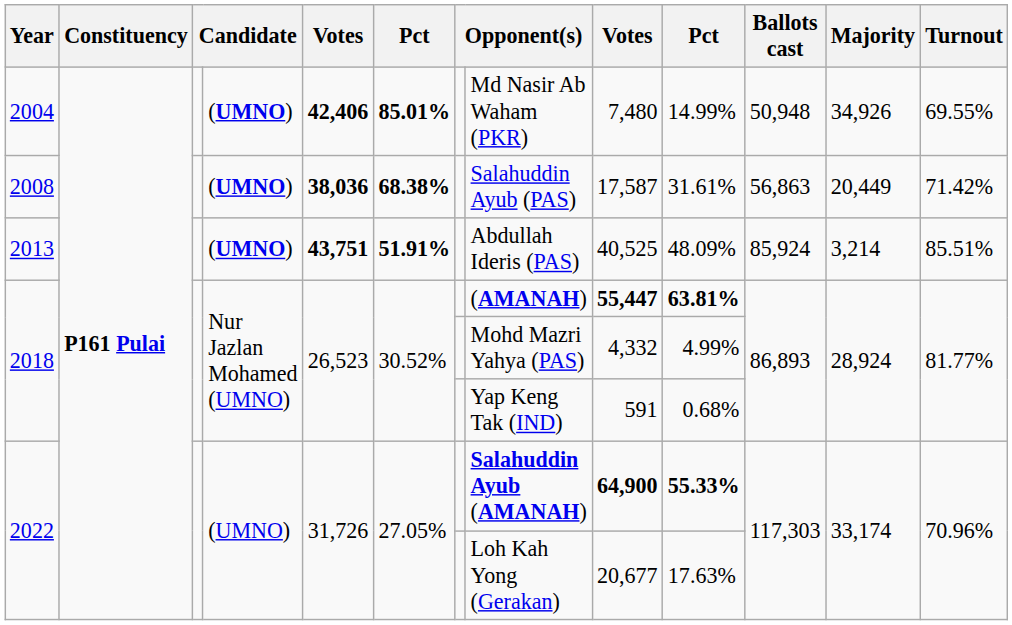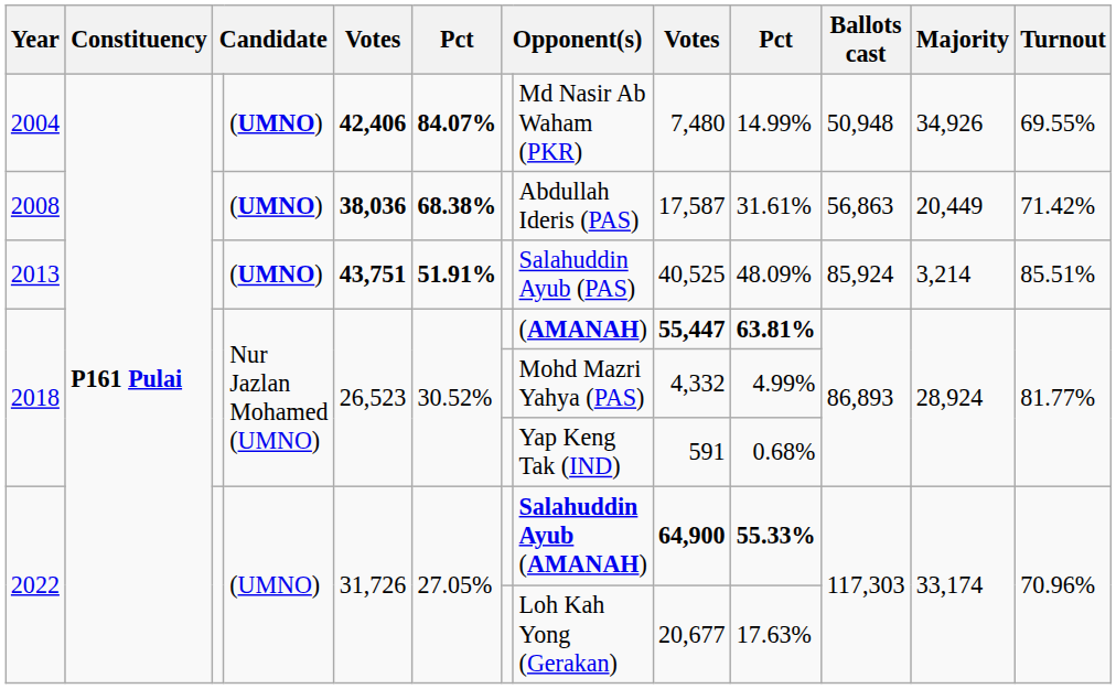 <table class="wikitable" style="margin:0.5em ; font-size:95%">
 <tr>
 <th>Year</th>
 <th>Constituency</th>
 <th colspan=2>Candidate</th>
 <th>Votes</th>
 <th>Pct</th>
 <th colspan=2>Opponent(s)</th>
 <th>Votes</th>
 <th>Pct</th>
 <th>Ballots cast</th>
 <th>Majority</th>
 <th>Turnout</th>
 </tr>
 <tr>
 <td><a href='#'>2004</a></td>
 <td rowspan=8><strong>P161 <a href='#'>Pulai</a></strong></td>
 <td></td>
 <td> (<a href='#'><strong>UMNO</strong></a>)</td>
 <td align="right"><strong>42,406</strong></td>
-<td><strong>85.01%</strong></td>
+<td><strong>84.07%</strong></td>
 <td></td>
 <td>Md Nasir Ab Waham (<a href='#'>PKR</a>)</td>
 <td align="right">7,480</td>
 <td>14.99%</td>
 <td>50,948</td>
 <td>34,926</td>
 <td>69.55%</td>
 </tr>
 <tr>
 <td><a href='#'>2008</a></td>
 <td></td>
 <td> (<a href='#'><strong>UMNO</strong></a>)</td>
 <td align="right"><strong>38,036</strong></td>
 <td><strong>68.38%</strong></td>
 <td></td>
-<td><a href='#'>Salahuddin Ayub</a> (<a href='#'>PAS</a>)</td>
+<td>Abdullah Ideris (<a href='#'>PAS</a>)</td>
 <td align="right">17,587</td>
 <td>31.61%</td>
 <td>56,863</td>
 <td>20,449</td>
 <td>71.42%</td>
 </tr>
 <tr>
 <td><a href='#'>2013</a></td>
 <td></td>
 <td> (<a href='#'><strong>UMNO</strong></a>)</td>
 <td align="right"><strong>43,751</strong></td>
 <td><strong>51.91%</strong></td>
 <td></td>
-<td>Abdullah Ideris (<a href='#'>PAS</a>)</td>
+<td><a href='#'>Salahuddin Ayub</a> (<a href='#'>PAS</a>)</td>
 <td align="right">40,525</td>
 <td>48.09%</td>
 <td>85,924</td>
 <td>3,214</td>
 <td>85.51%</td>
 </tr>
 <tr>
 <td rowspan=3><a href='#'>2018</a></td>
 <td rowspan=3 ></td>
 <td rowspan=3>Nur Jazlan Mohamed (<a href='#'>UMNO</a>)</td>
 <td rowspan=3 align="right">26,523</td>
 <td rowspan=3>30.52%</td>
 <td></td>
 <td> (<a href='#'><strong>AMANAH</strong></a>)</td>
 <td align="right"><strong>55,447</strong></td>
 <td><strong>63.81%</strong></td>
 <td rowspan=3>86,893</td>
 <td rowspan=3>28,924</td>
 <td rowspan=3>81.77%</td>
 </tr>
 <tr>
 <td></td>
 <td>Mohd Mazri Yahya (<a href='#'>PAS</a>)</td>
 <td align="right">4,332</td>
 <td align="right">4.99%</td>
 </tr>
 <tr>
 <td></td>
 <td>Yap Keng Tak (<a href='#'>IND</a>)</td>
 <td align="right">591</td>
 <td align="right">0.68%</td>
 </tr>
 <tr>
 <td rowspan="2"><a href='#'>2022</a></td>
 <td rowspan="2" ></td>
 <td rowspan="2"> (<a href='#'>UMNO</a>)</td>
 <td rowspan="2" align="right">31,726</td>
 <td rowspan="2">27.05%</td>
 <td></td>
 <td><strong><a href='#'>Salahuddin Ayub</a></strong> (<a href='#'><strong>AMANAH</strong></a>)</td>
 <td align="right"><strong>64,900</strong></td>
 <td><strong>55.33%</strong></td>
 <td rowspan="2">117,303</td>
 <td rowspan="2">33,174</td>
 <td rowspan="2">70.96%</td>
 </tr>
 <tr>
 <td bgcolor=></td>
 <td>Loh Kah Yong (<a href='#'>Gerakan</a>)</td>
 <td align="right">20,677</td>
 <td>17.63%</td>
 </tr>
 </table>
